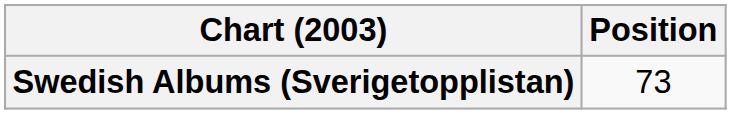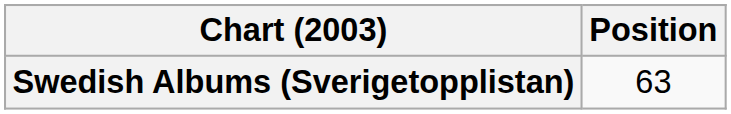 <table class="wikitable plainrowheaders">
 <tr>
 <th scope="col">Chart (2003)</th>
 <th scope="col">Position</th>
 </tr>
 <tr>
 <th scope="row">Swedish Albums (Sverigetopplistan)</th>
-<td align="center">73</td>
+<td align="center">63</td>
 </tr>
 </table>
